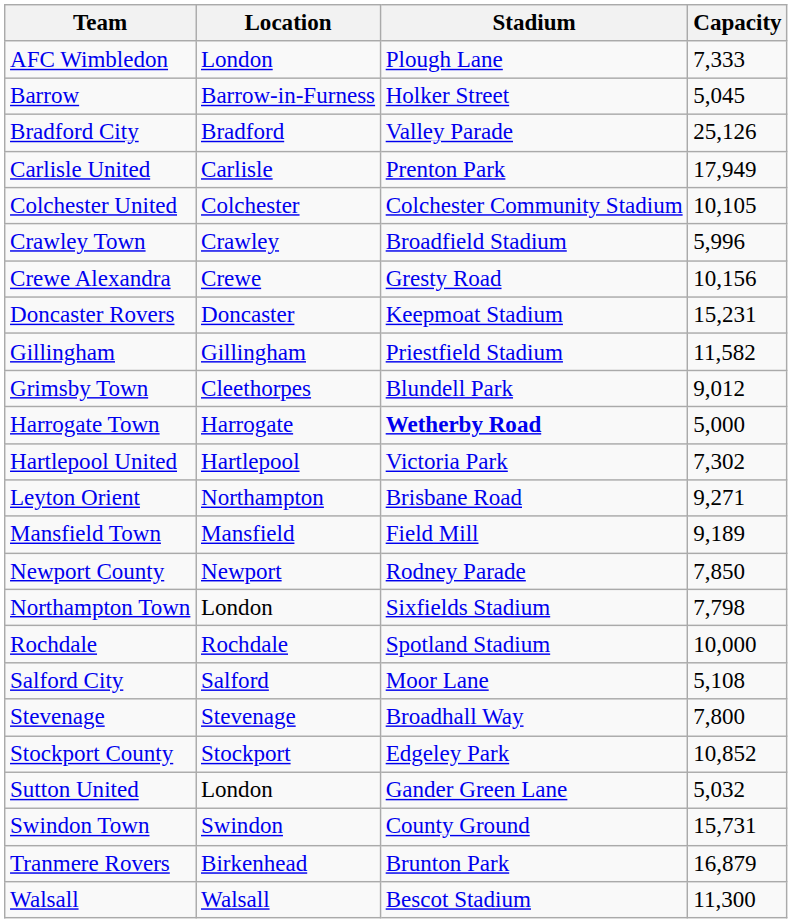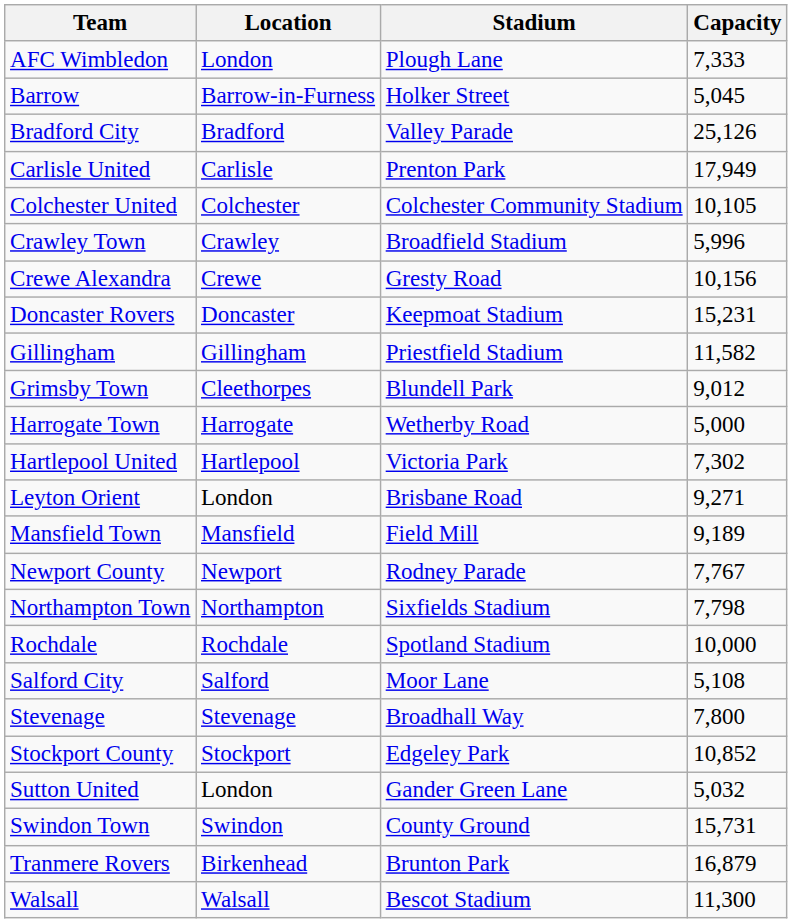 <table class="wikitable sortable">
 <tr>
 <th>Team</th>
 <th>Location</th>
 <th>Stadium</th>
 <th>Capacity</th>
 </tr>
 <tr>
 <td><a href='#'>AFC Wimbledon</a></td>
 <td><a href='#'>London</a> </td>
 <td><a href='#'>Plough Lane</a></td>
 <td>7,333</td>
 </tr>
 <tr>
 <td><a href='#'>Barrow</a></td>
 <td><a href='#'>Barrow-in-Furness</a></td>
 <td><a href='#'>Holker Street</a></td>
 <td>5,045</td>
 </tr>
 <tr>
 <td><a href='#'>Bradford City</a></td>
 <td><a href='#'>Bradford</a></td>
 <td><a href='#'>Valley Parade</a></td>
 <td>25,126</td>
 </tr>
 <tr>
 <td><a href='#'>Carlisle United</a></td>
 <td><a href='#'>Carlisle</a></td>
 <td><a href='#'>Prenton Park</a></td>
 <td>17,949</td>
 </tr>
 <tr>
 <td><a href='#'>Colchester United</a></td>
 <td><a href='#'>Colchester</a></td>
 <td><a href='#'>Colchester Community Stadium</a></td>
 <td>10,105</td>
 </tr>
 <tr>
 <td><a href='#'>Crawley Town</a></td>
 <td><a href='#'>Crawley</a></td>
 <td><a href='#'>Broadfield Stadium</a></td>
 <td>5,996</td>
 </tr>
 <tr>
 <td><a href='#'>Crewe Alexandra</a></td>
 <td><a href='#'>Crewe</a></td>
 <td><a href='#'>Gresty Road</a></td>
 <td>10,156</td>
 </tr>
 <tr>
 <td><a href='#'>Doncaster Rovers</a></td>
 <td><a href='#'>Doncaster</a></td>
 <td><a href='#'>Keepmoat Stadium</a></td>
 <td>15,231</td>
 </tr>
 <tr>
 <td><a href='#'>Gillingham</a></td>
 <td><a href='#'>Gillingham</a></td>
 <td><a href='#'>Priestfield Stadium</a></td>
 <td>11,582</td>
 </tr>
 <tr>
 <td><a href='#'>Grimsby Town</a></td>
 <td><a href='#'>Cleethorpes</a></td>
 <td><a href='#'>Blundell Park</a></td>
 <td>9,012</td>
 </tr>
 <tr>
 <td><a href='#'>Harrogate Town</a></td>
 <td><a href='#'>Harrogate</a></td>
-<td><strong><a href='#'>Wetherby Road</a></strong></td>
+<td><a href='#'>Wetherby Road</a></td>
 <td>5,000</td>
 </tr>
 <tr>
 <td><a href='#'>Hartlepool United</a></td>
 <td><a href='#'>Hartlepool</a></td>
 <td><a href='#'>Victoria Park</a></td>
 <td>7,302</td>
 </tr>
 <tr>
 <td><a href='#'>Leyton Orient</a></td>
-<td><a href='#'>Northampton</a></td>
+<td>London </td>
 <td><a href='#'>Brisbane Road</a></td>
 <td>9,271</td>
 </tr>
 <tr>
 <td><a href='#'>Mansfield Town</a></td>
 <td><a href='#'>Mansfield</a></td>
 <td><a href='#'>Field Mill</a></td>
 <td>9,189</td>
 </tr>
 <tr>
 <td><a href='#'>Newport County</a></td>
 <td><a href='#'>Newport</a></td>
 <td><a href='#'>Rodney Parade</a></td>
-<td>7,850</td>
+<td>7,767</td>
 </tr>
 <tr>
 <td><a href='#'>Northampton Town</a></td>
-<td>London </td>
+<td><a href='#'>Northampton</a></td>
 <td><a href='#'>Sixfields Stadium</a></td>
 <td>7,798</td>
 </tr>
 <tr>
 <td><a href='#'>Rochdale</a></td>
 <td><a href='#'>Rochdale</a></td>
 <td><a href='#'>Spotland Stadium</a></td>
 <td>10,000</td>
 </tr>
 <tr>
 <td><a href='#'>Salford City</a></td>
 <td><a href='#'>Salford</a></td>
 <td><a href='#'>Moor Lane</a></td>
 <td>5,108</td>
 </tr>
 <tr>
 <td><a href='#'>Stevenage</a></td>
 <td><a href='#'>Stevenage</a></td>
 <td><a href='#'>Broadhall Way</a></td>
 <td>7,800</td>
 </tr>
 <tr>
 <td><a href='#'>Stockport County</a></td>
 <td><a href='#'>Stockport</a></td>
 <td><a href='#'>Edgeley Park</a></td>
 <td>10,852</td>
 </tr>
 <tr>
 <td><a href='#'>Sutton United</a></td>
 <td>London </td>
 <td><a href='#'>Gander Green Lane</a></td>
 <td>5,032</td>
 </tr>
 <tr>
 <td><a href='#'>Swindon Town</a></td>
 <td><a href='#'>Swindon</a></td>
 <td><a href='#'>County Ground</a></td>
 <td>15,731</td>
 </tr>
 <tr>
 <td><a href='#'>Tranmere Rovers</a></td>
 <td><a href='#'>Birkenhead</a></td>
 <td><a href='#'>Brunton Park</a></td>
 <td>16,879</td>
 </tr>
 <tr>
 <td><a href='#'>Walsall</a></td>
 <td><a href='#'>Walsall</a></td>
 <td><a href='#'>Bescot Stadium</a></td>
 <td>11,300</td>
 </tr>
 </table>
